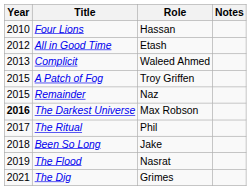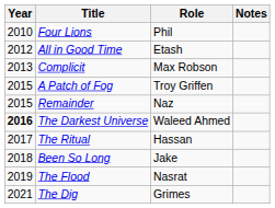 <table class="wikitable sortable">
 <tr>
 <th>Year</th>
 <th>Title</th>
 <th>Role</th>
 <th class="unsortable">Notes</th>
 </tr>
 <tr>
 <td>2010</td>
 <td><em><a href='#'>Four Lions</a></em></td>
-<td>Hassan</td>
+<td>Phil</td>
 <td></td>
 </tr>
 <tr>
 <td>2012</td>
 <td><em><a href='#'>All in Good Time</a></em></td>
 <td>Etash</td>
 <td></td>
 </tr>
 <tr>
 <td>2013</td>
 <td><em><a href='#'>Complicit</a></em></td>
-<td>Waleed Ahmed</td>
+<td>Max Robson</td>
 <td></td>
 </tr>
 <tr>
 <td>2015</td>
 <td><em><a href='#'>A Patch of Fog</a></em></td>
 <td>Troy Griffen</td>
 <td></td>
 </tr>
 <tr>
 <td>2015</td>
 <td><em><a href='#'>Remainder</a></em></td>
 <td>Naz</td>
 <td></td>
 </tr>
 <tr>
 <td><strong>2016</strong></td>
 <td><em><a href='#'>The Darkest Universe</a></em></td>
-<td>Max Robson</td>
+<td>Waleed Ahmed</td>
 <td></td>
 </tr>
 <tr>
 <td>2017</td>
 <td><em><a href='#'>The Ritual</a></em></td>
-<td>Phil</td>
+<td>Hassan</td>
 <td></td>
 </tr>
 <tr>
 <td>2018</td>
 <td><a href='#'><em>Been So Long</em></a></td>
 <td>Jake</td>
 <td></td>
 </tr>
 <tr>
 <td>2019</td>
 <td><em><a href='#'>The Flood</a></em></td>
 <td>Nasrat</td>
 <td></td>
 </tr>
 <tr>
 <td>2021</td>
 <td><em><a href='#'>The Dig</a></em></td>
 <td>Grimes</td>
 <td></td>
 </tr>
 </table>
